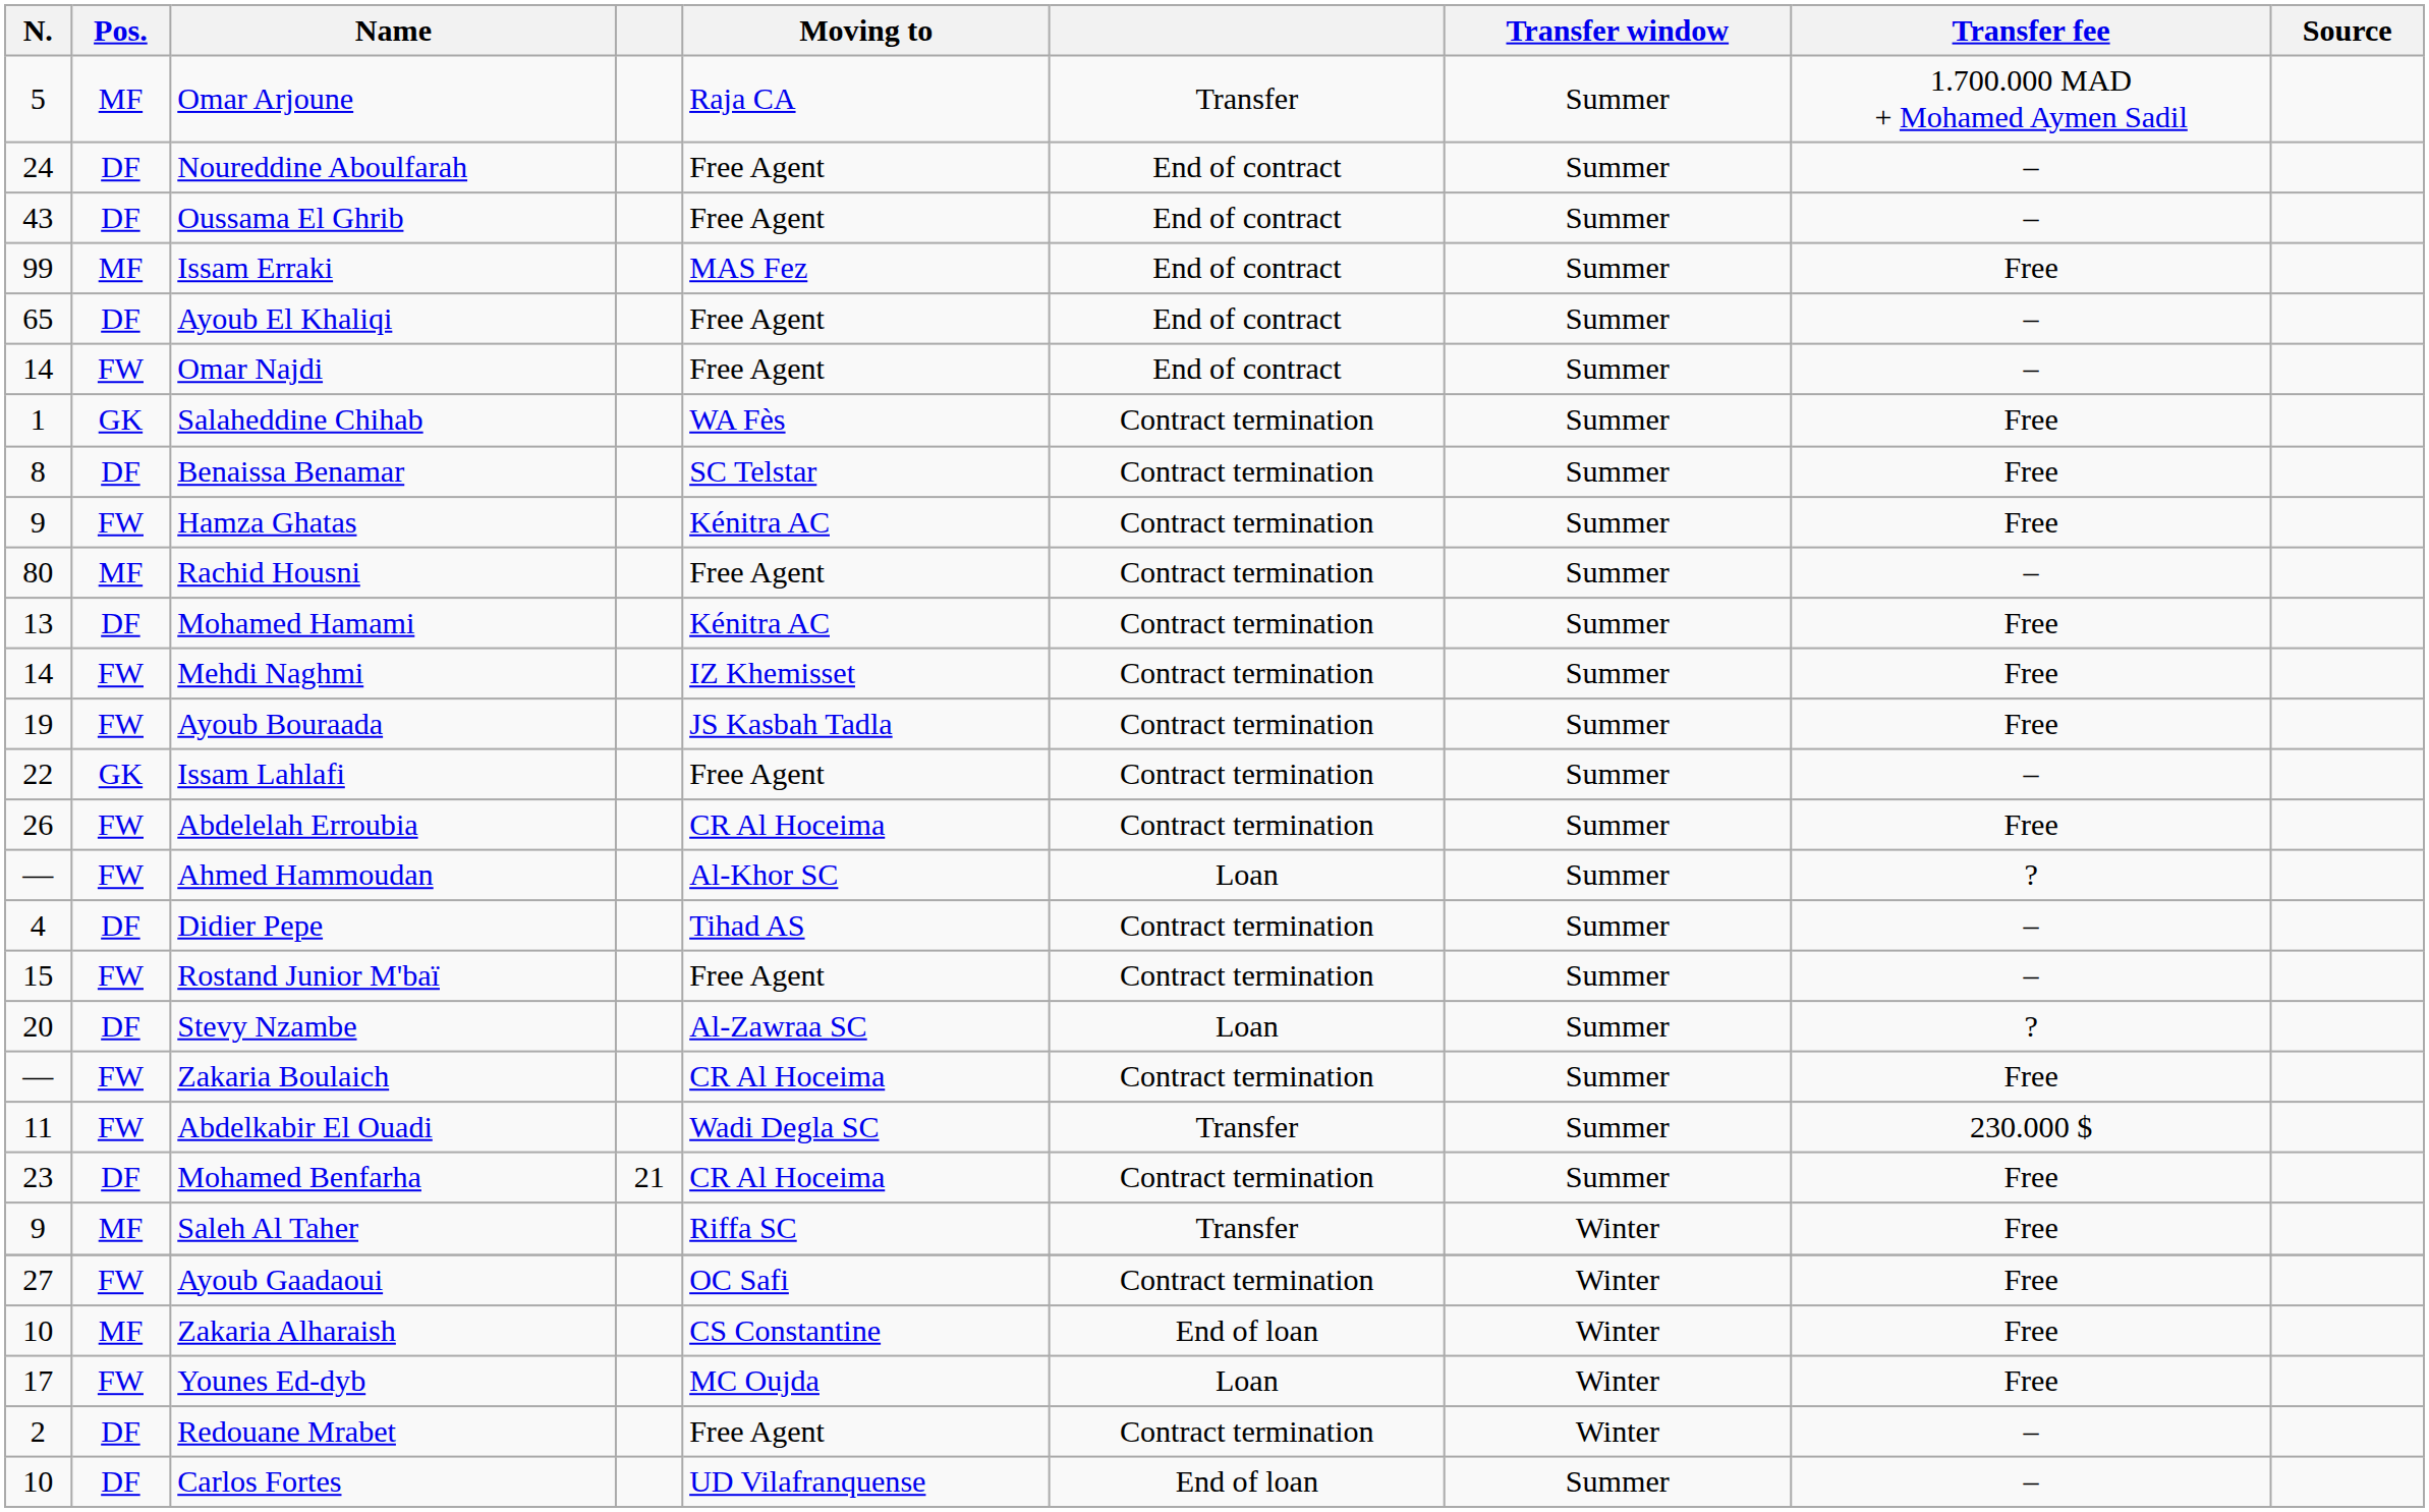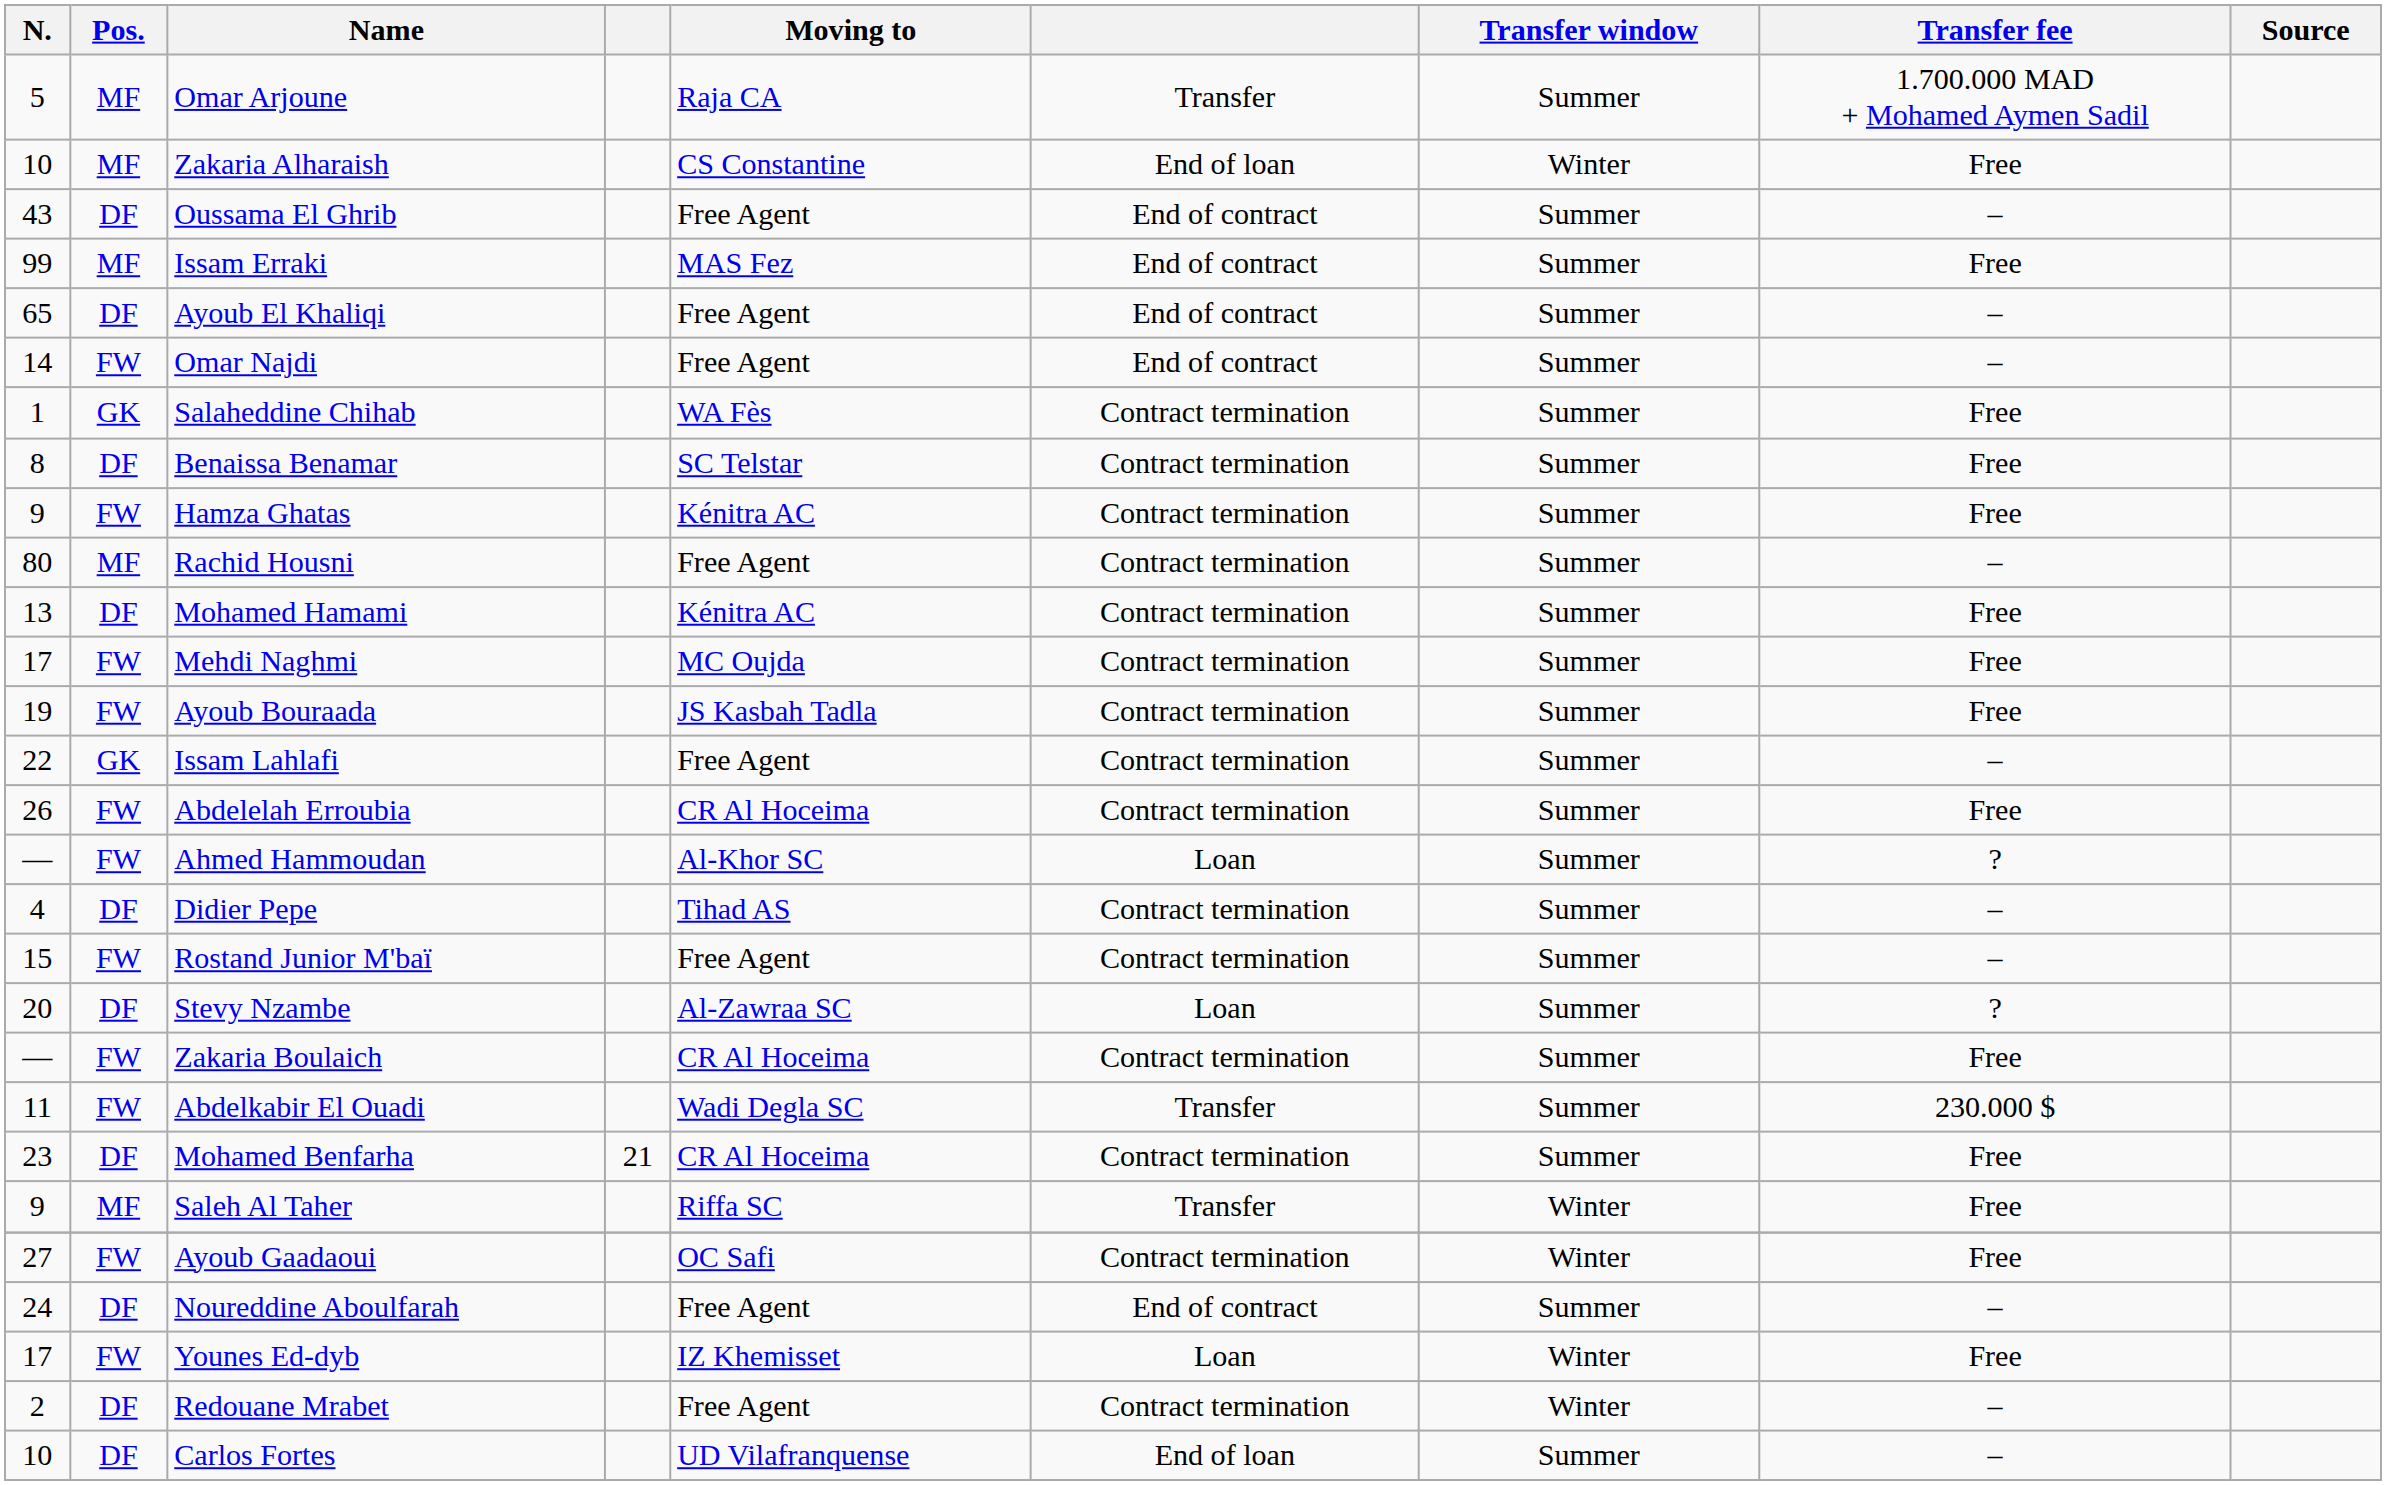 <table class="wikitable sortable" style="width:95%; text-align:center; font-size:95%; text-align:center">
 <tr>
 <th>N.</th>
 <th><a href='#'>Pos.</a></th>
 <th>Name</th>
 <th></th>
 <th>Moving to</th>
 <th></th>
 <th><a href='#'>Transfer window</a></th>
 <th><a href='#'>Transfer fee</a></th>
 <th>Source</th>
 </tr>
 <tr>
 <td>5</td>
 <td><a href='#'>MF</a></td>
 <td style="text-align:left;"> <a href='#'>Omar Arjoune</a></td>
 <td></td>
 <td style="text-align:left;"><a href='#'>Raja CA</a></td>
 <td>Transfer</td>
 <td>Summer</td>
 <td>1.700.000 MAD <br>+ <a href='#'>Mohamed Aymen Sadil</a></td>
 <td><br></td>
 </tr>
 <tr>
-<td>24</td>
-<td><a href='#'>DF</a></td>
-<td style="text-align:left;"> <a href='#'>Noureddine Aboulfarah</a></td>
+<td>10</td>
+<td><a href='#'>MF</a></td>
+<td style="text-align:left;"> <a href='#'>Zakaria Alharaish</a></td>
 <td></td>
-<td style="text-align:left;">Free Agent</td>
-<td>End of contract</td>
-<td>Summer</td>
-<td>–</td>
+<td style="text-align:left;"> <a href='#'>CS Constantine</a></td>
+<td>End of loan</td>
+<td>Winter</td>
+<td>Free</td>
 <td></td>
 </tr>
 <tr>
 <td>43</td>
 <td><a href='#'>DF</a></td>
 <td style="text-align:left;"> <a href='#'>Oussama El Ghrib</a></td>
 <td></td>
 <td style="text-align:left;">Free Agent</td>
 <td>End of contract</td>
 <td>Summer</td>
 <td>–</td>
 <td></td>
 </tr>
 <tr>
 <td>99</td>
 <td><a href='#'>MF</a></td>
 <td style="text-align:left;"> <a href='#'>Issam Erraki</a></td>
 <td></td>
 <td style="text-align:left;"><a href='#'>MAS Fez</a></td>
 <td>End of contract</td>
 <td>Summer</td>
 <td>Free</td>
 <td></td>
 </tr>
 <tr>
 <td>65</td>
 <td><a href='#'>DF</a></td>
 <td style="text-align:left;"> <a href='#'>Ayoub El Khaliqi</a></td>
 <td></td>
 <td style="text-align:left;">Free Agent</td>
 <td>End of contract</td>
 <td>Summer</td>
 <td>–</td>
 <td></td>
 </tr>
 <tr>
 <td>14</td>
 <td><a href='#'>FW</a></td>
 <td style="text-align:left;"> <a href='#'>Omar Najdi</a></td>
 <td></td>
 <td style="text-align:left;">Free Agent</td>
 <td>End of contract</td>
 <td>Summer</td>
 <td>–</td>
 <td></td>
 </tr>
 <tr>
 <td>1</td>
 <td><a href='#'>GK</a></td>
 <td style="text-align:left;"> <a href='#'>Salaheddine Chihab</a></td>
 <td></td>
 <td style="text-align:left;"><a href='#'>WA Fès</a></td>
 <td>Contract termination</td>
 <td>Summer</td>
 <td>Free</td>
 <td></td>
 </tr>
 <tr>
 <td>8</td>
 <td><a href='#'>DF</a></td>
 <td style="text-align:left;"> <a href='#'>Benaissa Benamar</a></td>
 <td></td>
 <td style="text-align:left;"> <a href='#'>SC Telstar</a></td>
 <td>Contract termination</td>
 <td>Summer</td>
 <td>Free</td>
 <td></td>
 </tr>
 <tr>
 <td>9</td>
 <td><a href='#'>FW</a></td>
 <td style="text-align:left;"> <a href='#'>Hamza Ghatas</a></td>
 <td></td>
 <td style="text-align:left;"><a href='#'>Kénitra AC</a></td>
 <td>Contract termination</td>
 <td>Summer</td>
 <td>Free</td>
 <td></td>
 </tr>
 <tr>
 <td>80</td>
 <td><a href='#'>MF</a></td>
 <td style="text-align:left;"> <a href='#'>Rachid Housni</a></td>
 <td></td>
 <td style="text-align:left;">Free Agent</td>
 <td>Contract termination</td>
 <td>Summer</td>
 <td>–</td>
 <td></td>
 </tr>
 <tr>
 <td>13</td>
 <td><a href='#'>DF</a></td>
 <td style="text-align:left;"> <a href='#'>Mohamed Hamami</a></td>
 <td></td>
 <td style="text-align:left;"><a href='#'>Kénitra AC</a></td>
 <td>Contract termination</td>
 <td>Summer</td>
 <td>Free</td>
 <td></td>
 </tr>
 <tr>
-<td>14</td>
+<td>17</td>
 <td><a href='#'>FW</a></td>
 <td style="text-align:left;"> <a href='#'>Mehdi Naghmi</a></td>
 <td></td>
-<td style="text-align:left;"><a href='#'>IZ Khemisset</a></td>
+<td style="text-align:left;"><a href='#'>MC Oujda</a></td>
 <td>Contract termination</td>
 <td>Summer</td>
 <td>Free</td>
 <td></td>
 </tr>
 <tr>
 <td>19</td>
 <td><a href='#'>FW</a></td>
 <td style="text-align:left;"> <a href='#'>Ayoub Bouraada</a></td>
 <td></td>
 <td style="text-align:left;"><a href='#'>JS Kasbah Tadla</a></td>
 <td>Contract termination</td>
 <td>Summer</td>
 <td>Free</td>
 <td></td>
 </tr>
 <tr>
 <td>22</td>
 <td><a href='#'>GK</a></td>
 <td style="text-align:left;"> <a href='#'>Issam Lahlafi</a></td>
 <td></td>
 <td style="text-align:left;">Free Agent</td>
 <td>Contract termination</td>
 <td>Summer</td>
 <td>–</td>
 <td></td>
 </tr>
 <tr>
 <td>26</td>
 <td><a href='#'>FW</a></td>
 <td style="text-align:left;"> <a href='#'>Abdelelah Erroubia</a></td>
 <td></td>
 <td style="text-align:left;"><a href='#'>CR Al Hoceima</a></td>
 <td>Contract termination</td>
 <td>Summer</td>
 <td>Free</td>
 <td></td>
 </tr>
 <tr>
 <td>—</td>
 <td><a href='#'>FW</a></td>
 <td style="text-align:left;"> <a href='#'>Ahmed Hammoudan</a></td>
 <td></td>
 <td style="text-align:left;"> <a href='#'>Al-Khor SC</a></td>
 <td>Loan</td>
 <td>Summer</td>
 <td>?</td>
 <td></td>
 </tr>
 <tr>
 <td>4</td>
 <td><a href='#'>DF</a></td>
 <td style="text-align:left;"> <a href='#'>Didier Pepe</a></td>
 <td></td>
 <td style="text-align:left;"><a href='#'>Tihad AS</a></td>
 <td>Contract termination</td>
 <td>Summer</td>
 <td>–</td>
 <td></td>
 </tr>
 <tr>
 <td>15</td>
 <td><a href='#'>FW</a></td>
 <td style="text-align:left;"> <a href='#'>Rostand Junior M'baï</a></td>
 <td></td>
 <td style="text-align:left;">Free Agent</td>
 <td>Contract termination</td>
 <td>Summer</td>
 <td>–</td>
 <td></td>
 </tr>
 <tr>
 <td>20</td>
 <td><a href='#'>DF</a></td>
 <td style="text-align:left;"> <a href='#'>Stevy Nzambe</a></td>
 <td></td>
 <td style="text-align:left;"> <a href='#'>Al-Zawraa SC</a></td>
 <td>Loan</td>
 <td>Summer</td>
 <td>?</td>
 <td></td>
 </tr>
 <tr>
 <td>—</td>
 <td><a href='#'>FW</a></td>
 <td style="text-align:left;"> <a href='#'>Zakaria Boulaich</a></td>
 <td></td>
 <td style="text-align:left;"><a href='#'>CR Al Hoceima</a></td>
 <td>Contract termination</td>
 <td>Summer</td>
 <td>Free</td>
 <td></td>
 </tr>
 <tr>
 <td>11</td>
 <td><a href='#'>FW</a></td>
 <td style="text-align:left;"> <a href='#'>Abdelkabir El Ouadi</a></td>
 <td></td>
 <td style="text-align:left;"> <a href='#'>Wadi Degla SC</a></td>
 <td>Transfer</td>
 <td>Summer</td>
 <td>230.000 $</td>
 <td></td>
 </tr>
 <tr>
 <td>23</td>
 <td><a href='#'>DF</a></td>
 <td style="text-align:left;"> <a href='#'>Mohamed Benfarha</a></td>
 <td>21</td>
 <td style="text-align:left;"><a href='#'>CR Al Hoceima</a></td>
 <td>Contract termination</td>
 <td>Summer</td>
 <td>Free</td>
 <td></td>
 </tr>
 <tr>
 <td>9</td>
 <td><a href='#'>MF</a></td>
 <td style="text-align:left;"> <a href='#'>Saleh Al Taher</a></td>
 <td></td>
 <td style="text-align:left;"> <a href='#'>Riffa SC</a></td>
 <td>Transfer</td>
 <td>Winter</td>
 <td>Free</td>
 <td></td>
 </tr>
 <tr>
 </tr>
 <tr>
 <td>27</td>
 <td><a href='#'>FW</a></td>
 <td style="text-align:left;"> <a href='#'>Ayoub Gaadaoui</a></td>
 <td></td>
 <td style="text-align:left;"><a href='#'>OC Safi</a></td>
 <td>Contract termination</td>
 <td>Winter</td>
 <td>Free</td>
 <td> </td>
 </tr>
 <tr>
-<td>10</td>
-<td><a href='#'>MF</a></td>
-<td style="text-align:left;"> <a href='#'>Zakaria Alharaish</a></td>
+<td>24</td>
+<td><a href='#'>DF</a></td>
+<td style="text-align:left;"> <a href='#'>Noureddine Aboulfarah</a></td>
 <td></td>
-<td style="text-align:left;"> <a href='#'>CS Constantine</a></td>
-<td>End of loan</td>
-<td>Winter</td>
-<td>Free</td>
+<td style="text-align:left;">Free Agent</td>
+<td>End of contract</td>
+<td>Summer</td>
+<td>–</td>
 <td></td>
 </tr>
 <tr>
 <td>17</td>
 <td><a href='#'>FW</a></td>
 <td style="text-align:left;"> <a href='#'>Younes Ed-dyb</a></td>
 <td></td>
-<td style="text-align:left;"><a href='#'>MC Oujda</a></td>
+<td style="text-align:left;"><a href='#'>IZ Khemisset</a></td>
 <td>Loan</td>
 <td>Winter</td>
 <td>Free</td>
 <td></td>
 </tr>
 <tr>
 <td>2</td>
 <td><a href='#'>DF</a></td>
 <td style="text-align:left;"> <a href='#'>Redouane Mrabet</a></td>
 <td></td>
 <td style="text-align:left;">Free Agent</td>
 <td>Contract termination</td>
 <td>Winter</td>
 <td>–</td>
 <td></td>
 </tr>
 <tr>
 <td>10</td>
 <td><a href='#'>DF</a></td>
 <td style="text-align:left;"> <a href='#'>Carlos Fortes</a></td>
 <td></td>
 <td style="text-align:left;"> <a href='#'>UD Vilafranquense</a></td>
 <td>End of loan</td>
 <td>Summer</td>
 <td>–</td>
 <td></td>
 </tr>
 <tr>
 </tr>
 </table>
